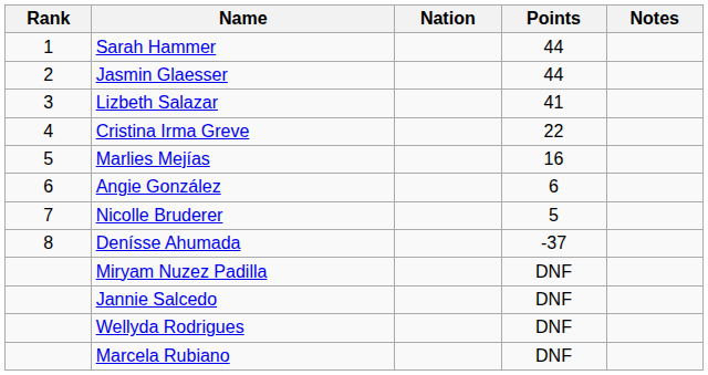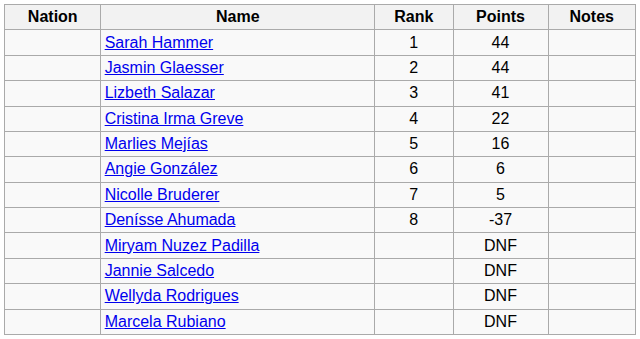 <table class="wikitable sortable" style="text-align:center" width=50%>
 <tr>
+<th>Nation</th>
+<th>Name</th>
 <th>Rank</th>
-<th>Name</th>
-<th>Nation</th>
 <th>Points</th>
 <th>Notes</th>
 </tr>
 <tr>
+<td align=left></td>
+<td align=left><a href='#'>Sarah Hammer</a></td>
 <td>1</td>
-<td align=left><a href='#'>Sarah Hammer</a></td>
-<td align=left></td>
 <td>44</td>
 <td></td>
 </tr>
 <tr>
+<td align=left></td>
+<td align=left><a href='#'>Jasmin Glaesser</a></td>
 <td>2</td>
-<td align=left><a href='#'>Jasmin Glaesser</a></td>
-<td align=left></td>
 <td>44</td>
 <td></td>
 </tr>
 <tr>
+<td align=left></td>
+<td align=left><a href='#'>Lizbeth Salazar</a></td>
 <td>3</td>
-<td align=left><a href='#'>Lizbeth Salazar</a></td>
-<td align=left></td>
 <td>41</td>
 <td></td>
 </tr>
 <tr>
+<td align=left></td>
+<td align=left><a href='#'>Cristina Irma Greve</a></td>
 <td>4</td>
-<td align=left><a href='#'>Cristina Irma Greve</a></td>
-<td align=left></td>
 <td>22</td>
 <td></td>
 </tr>
 <tr>
+<td align=left></td>
+<td align=left><a href='#'>Marlies Mejías</a></td>
 <td>5</td>
-<td align=left><a href='#'>Marlies Mejías</a></td>
-<td align=left></td>
 <td>16</td>
 <td></td>
 </tr>
 <tr>
+<td align=left></td>
+<td align=left><a href='#'>Angie González</a></td>
 <td>6</td>
-<td align=left><a href='#'>Angie González</a></td>
-<td align=left></td>
 <td>6</td>
 <td></td>
 </tr>
 <tr>
+<td align=left></td>
+<td align=left><a href='#'>Nicolle Bruderer</a></td>
 <td>7</td>
-<td align=left><a href='#'>Nicolle Bruderer</a></td>
-<td align=left></td>
 <td>5</td>
 <td></td>
 </tr>
 <tr>
+<td align=left></td>
+<td align=left><a href='#'>Denísse Ahumada</a></td>
 <td>8</td>
-<td align=left><a href='#'>Denísse Ahumada</a></td>
-<td align=left></td>
 <td>-37</td>
 <td></td>
 </tr>
 <tr>
+<td align=left></td>
+<td align=left><a href='#'>Miryam Nuzez Padilla</a></td>
 <td></td>
-<td align=left><a href='#'>Miryam Nuzez Padilla</a></td>
-<td align=left></td>
 <td>DNF</td>
 <td></td>
 </tr>
 <tr>
+<td align=left></td>
+<td align=left><a href='#'>Jannie Salcedo</a></td>
 <td></td>
-<td align=left><a href='#'>Jannie Salcedo</a></td>
-<td align=left></td>
 <td>DNF</td>
 <td></td>
 </tr>
 <tr>
+<td align=left></td>
+<td align=left><a href='#'>Wellyda Rodrigues</a></td>
 <td></td>
-<td align=left><a href='#'>Wellyda Rodrigues</a></td>
-<td align=left></td>
 <td>DNF</td>
 <td></td>
 </tr>
 <tr>
+<td align=left></td>
+<td align=left><a href='#'>Marcela Rubiano</a></td>
 <td></td>
-<td align=left><a href='#'>Marcela Rubiano</a></td>
-<td align=left></td>
 <td>DNF</td>
 <td></td>
 </tr>
 </table>
